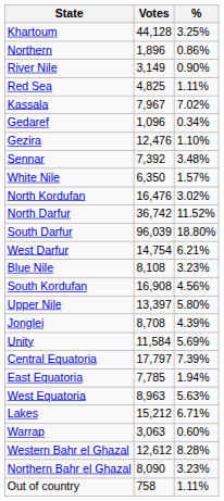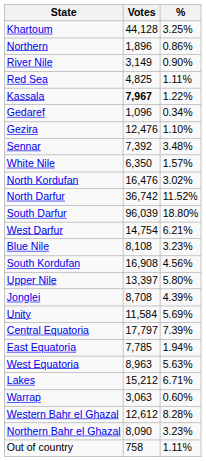 <table class="wikitable">
 <tr>
 <th>State</th>
 <th>Votes</th>
 <th>%</th>
 </tr>
 <tr>
 <td><a href='#'>Khartoum</a></td>
 <td>44,128</td>
 <td>3.25%</td>
 </tr>
 <tr>
 <td><a href='#'>Northern</a></td>
 <td>1,896</td>
 <td>0.86%</td>
 </tr>
 <tr>
 <td><a href='#'>River Nile</a></td>
 <td>3,149</td>
 <td>0.90%</td>
 </tr>
 <tr>
 <td><a href='#'>Red Sea</a></td>
 <td>4,825</td>
 <td>1.11%</td>
 </tr>
 <tr>
 <td><a href='#'>Kassala</a></td>
-<td>7,967</td>
-<td>7.02%</td>
+<td><strong>7,967</strong></td>
+<td>1.22%</td>
 </tr>
 <tr>
 <td><a href='#'>Gedaref</a></td>
 <td>1,096</td>
 <td>0.34%</td>
 </tr>
 <tr>
 <td><a href='#'>Gezira</a></td>
 <td>12,476</td>
 <td>1.10%</td>
 </tr>
 <tr>
 <td><a href='#'>Sennar</a></td>
 <td>7,392</td>
 <td>3.48%</td>
 </tr>
 <tr>
 <td><a href='#'>White Nile</a></td>
 <td>6,350</td>
 <td>1.57%</td>
 </tr>
 <tr>
 <td><a href='#'>North Kordufan</a></td>
 <td>16,476</td>
 <td>3.02%</td>
 </tr>
 <tr>
 <td><a href='#'>North Darfur</a></td>
 <td>36,742</td>
 <td>11.52%</td>
 </tr>
 <tr>
 <td><a href='#'>South Darfur</a></td>
 <td>96,039</td>
 <td>18.80%</td>
 </tr>
 <tr>
 <td><a href='#'>West Darfur</a></td>
 <td>14,754</td>
 <td>6.21%</td>
 </tr>
 <tr>
 <td><a href='#'>Blue Nile</a></td>
 <td>8,108</td>
 <td>3.23%</td>
 </tr>
 <tr>
 <td><a href='#'>South Kordufan</a></td>
 <td>16,908</td>
 <td>4.56%</td>
 </tr>
 <tr>
 <td><a href='#'>Upper Nile</a></td>
 <td>13,397</td>
 <td>5.80%</td>
 </tr>
 <tr>
 <td><a href='#'>Jonglei</a></td>
 <td>8,708</td>
 <td>4.39%</td>
 </tr>
 <tr>
 <td><a href='#'>Unity</a></td>
 <td>11,584</td>
 <td>5.69%</td>
 </tr>
 <tr>
 <td><a href='#'>Central Equatoria</a></td>
 <td>17,797</td>
 <td>7.39%</td>
 </tr>
 <tr>
 <td><a href='#'>East Equatoria</a></td>
 <td>7,785</td>
 <td>1.94%</td>
 </tr>
 <tr>
 <td><a href='#'>West Equatoria</a></td>
 <td>8,963</td>
 <td>5.63%</td>
 </tr>
 <tr>
 <td><a href='#'>Lakes</a></td>
 <td>15,212</td>
 <td>6.71%</td>
 </tr>
 <tr>
 <td><a href='#'>Warrap</a></td>
 <td>3,063</td>
 <td>0.60%</td>
 </tr>
 <tr>
 <td><a href='#'>Western Bahr el Ghazal</a></td>
 <td>12,612</td>
 <td>8.28%</td>
 </tr>
 <tr>
 <td><a href='#'>Northern Bahr el Ghazal</a></td>
 <td>8,090</td>
 <td>3.23%</td>
 </tr>
 <tr>
 <td>Out of country</td>
 <td>758</td>
 <td>1.11%</td>
 </tr>
 </table>
